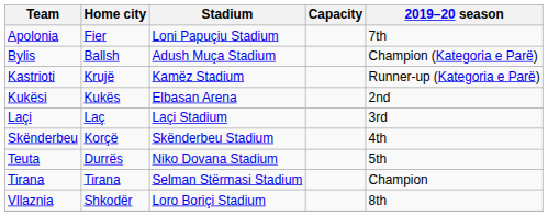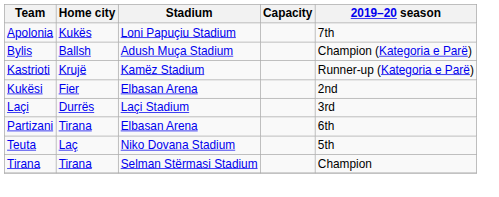 <table class="wikitable sortable">
 <tr>
 <th>Team</th>
 <th>Home city</th>
 <th>Stadium</th>
 <th>Capacity</th>
 <th><a href='#'>2019–20</a> season</th>
 </tr>
 <tr>
 <td><a href='#'>Apolonia</a></td>
-<td><a href='#'>Fier</a></td>
+<td><a href='#'>Kukës</a></td>
 <td><a href='#'>Loni Papuçiu Stadium</a></td>
 <td style="text-align:center;"></td>
 <td>7th</td>
 </tr>
 <tr>
 <td><a href='#'>Bylis</a></td>
 <td><a href='#'>Ballsh</a></td>
 <td><a href='#'>Adush Muça Stadium</a></td>
 <td style="text-align:center;"></td>
 <td>Champion (<a href='#'>Kategoria e Parë</a>)</td>
 </tr>
 <tr>
 <td><a href='#'>Kastrioti</a></td>
 <td><a href='#'>Krujë</a></td>
 <td><a href='#'>Kamëz Stadium</a></td>
 <td style="text-align:center;"></td>
 <td>Runner-up (<a href='#'>Kategoria e Parë</a>)</td>
 </tr>
 <tr>
 <td><a href='#'>Kukësi</a></td>
-<td><a href='#'>Kukës</a></td>
+<td><a href='#'>Fier</a></td>
 <td><a href='#'>Elbasan Arena</a></td>
 <td style="text-align:center;"></td>
 <td>2nd</td>
 </tr>
 <tr>
 <td><a href='#'>Laçi</a></td>
-<td><a href='#'>Laç</a></td>
+<td><a href='#'>Durrës</a></td>
 <td><a href='#'>Laçi Stadium</a></td>
 <td style="text-align:center;"></td>
 <td>3rd</td>
 </tr>
 <tr>
-<td><a href='#'>Skënderbeu</a></td>
-<td><a href='#'>Korçë</a></td>
-<td><a href='#'>Skënderbeu Stadium</a></td>
+<td><a href='#'>Partizani</a></td>
+<td><a href='#'>Tirana</a></td>
+<td><a href='#'>Elbasan Arena</a></td>
 <td style="text-align:center;"></td>
-<td>4th</td>
+<td>6th</td>
 </tr>
 <tr>
 <td><a href='#'>Teuta</a></td>
-<td><a href='#'>Durrës</a></td>
+<td><a href='#'>Laç</a></td>
 <td><a href='#'>Niko Dovana Stadium</a></td>
 <td style="text-align:center;"></td>
 <td>5th</td>
 </tr>
 <tr>
 <td><a href='#'>Tirana</a></td>
 <td><a href='#'>Tirana</a></td>
 <td><a href='#'>Selman Stërmasi Stadium</a></td>
 <td style="text-align:center;"></td>
 <td>Champion</td>
 </tr>
 <tr>
-<td><a href='#'>Vllaznia</a></td>
-<td><a href='#'>Shkodër</a></td>
-<td><a href='#'>Loro Boriçi Stadium</a></td>
-<td style="text-align:center;"></td>
-<td>8th</td>
-</tr>
-<tr>
 </tr>
 </table>
